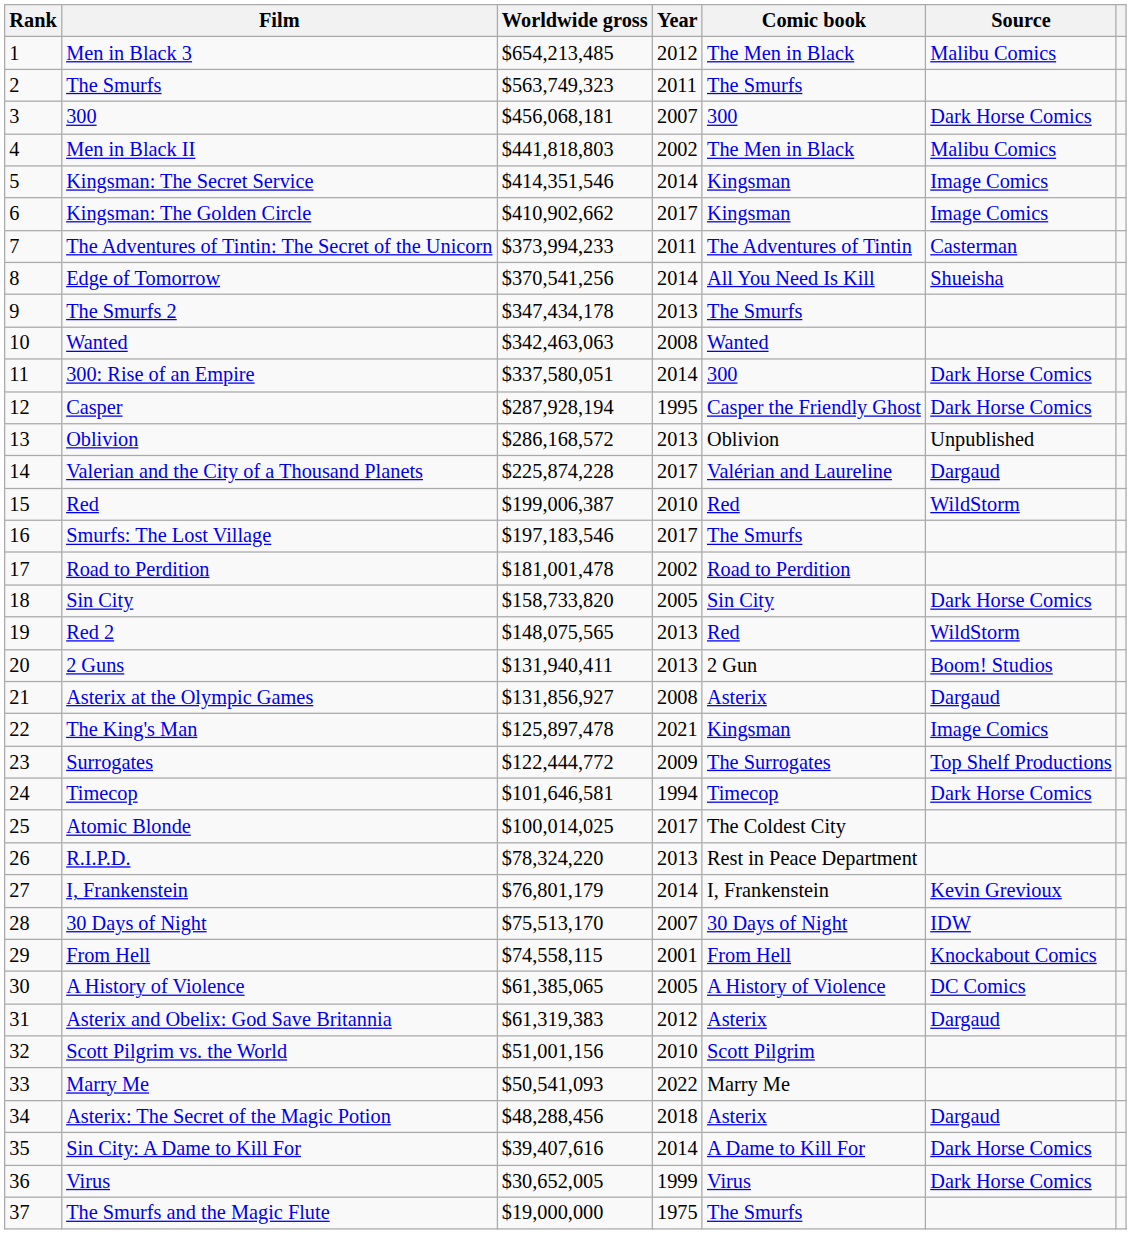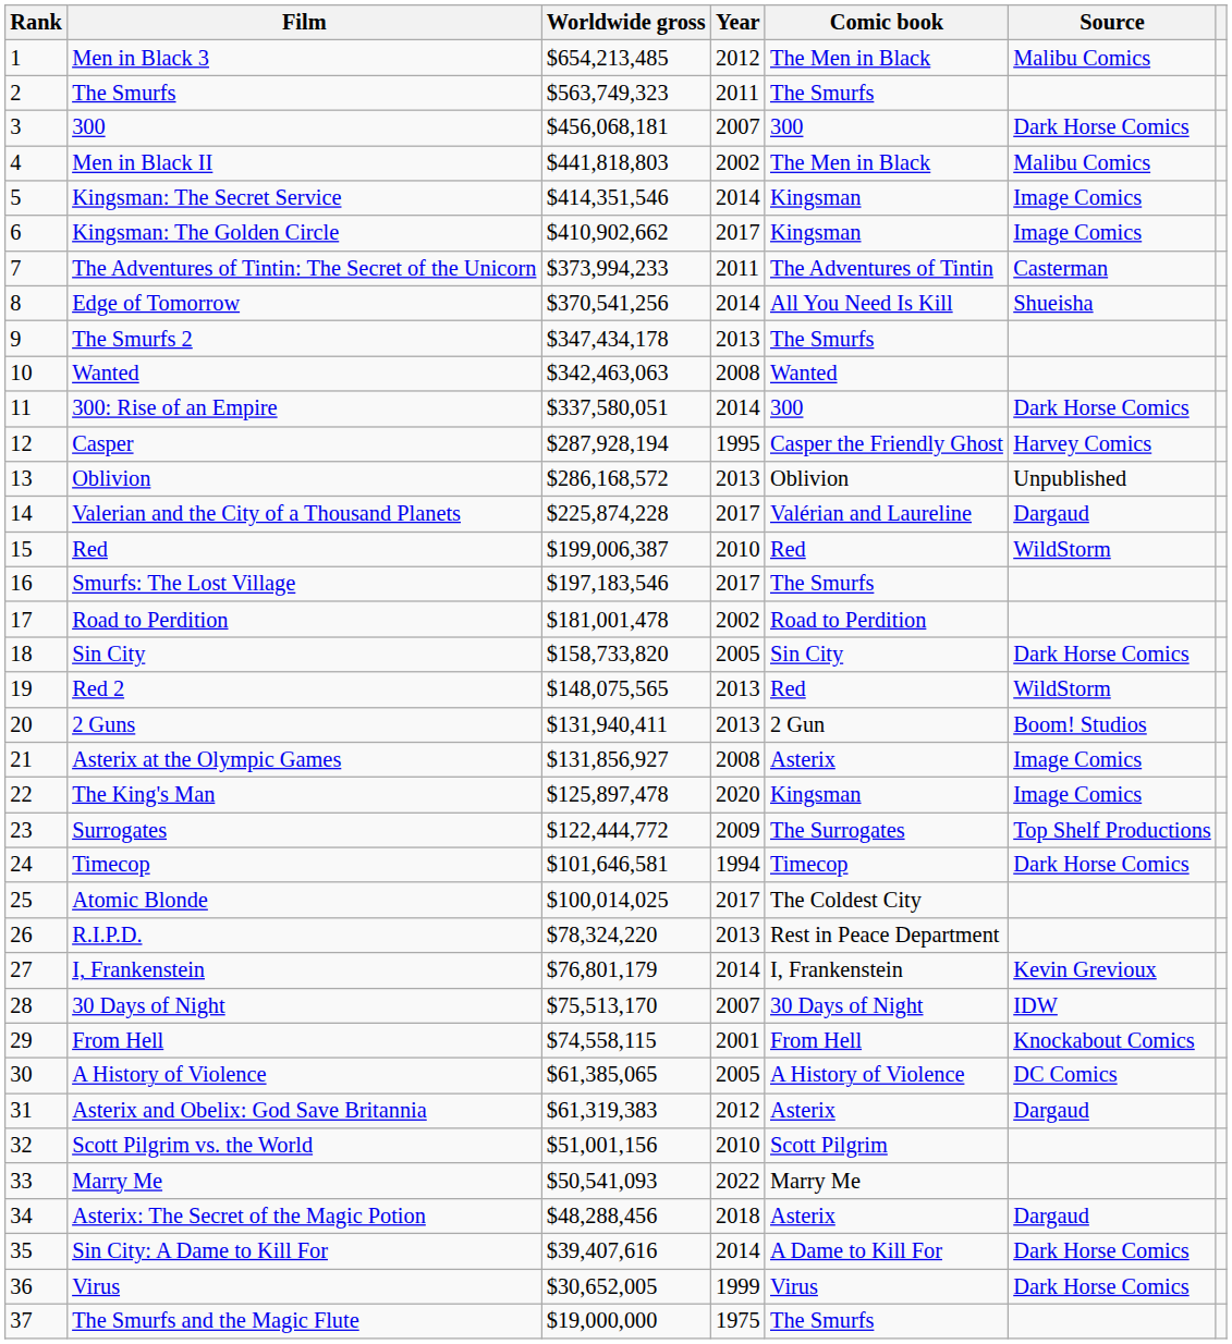 <table class="wikitable nowrap sortable mw-datatable" id="Gross">
 <tr>
 <th>Rank</th>
 <th>Film</th>
 <th>Worldwide gross</th>
 <th>Year</th>
 <th>Comic book</th>
 <th>Source</th>
 <th class=unsortable></th>
 </tr>
 <tr>
 <td>1</td>
 <td><a href='#'>Men in Black 3</a></td>
 <td>$654,213,485</td>
 <td>2012</td>
 <td><a href='#'>The Men in Black</a></td>
 <td><a href='#'>Malibu Comics</a></td>
 <td></td>
 </tr>
 <tr>
 <td>2</td>
 <td><a href='#'>The Smurfs</a></td>
 <td>$563,749,323</td>
 <td>2011</td>
 <td><a href='#'>The Smurfs</a></td>
 <td></td>
 <td></td>
 </tr>
 <tr>
 <td>3</td>
 <td><a href='#'>300</a></td>
 <td>$456,068,181</td>
 <td>2007</td>
 <td><a href='#'>300</a></td>
 <td><a href='#'>Dark Horse Comics</a></td>
 <td></td>
 </tr>
 <tr>
 <td>4</td>
 <td><a href='#'>Men in Black II</a></td>
 <td>$441,818,803</td>
 <td>2002</td>
 <td><a href='#'>The Men in Black</a></td>
 <td><a href='#'>Malibu Comics</a></td>
 <td></td>
 </tr>
 <tr>
 <td>5</td>
 <td><a href='#'>Kingsman: The Secret Service</a></td>
 <td>$414,351,546</td>
 <td>2014</td>
 <td><a href='#'>Kingsman</a></td>
 <td><a href='#'>Image Comics</a></td>
 <td></td>
 </tr>
 <tr>
 <td>6</td>
 <td><a href='#'>Kingsman: The Golden Circle</a></td>
 <td>$410,902,662</td>
 <td>2017</td>
 <td><a href='#'>Kingsman</a></td>
 <td><a href='#'>Image Comics</a></td>
 <td></td>
 </tr>
 <tr>
 <td>7</td>
 <td><a href='#'>The Adventures of Tintin: The Secret of the Unicorn</a></td>
 <td>$373,994,233</td>
 <td>2011</td>
 <td><a href='#'>The Adventures of Tintin</a></td>
 <td><a href='#'>Casterman</a></td>
 <td></td>
 </tr>
 <tr>
 <td>8</td>
 <td><a href='#'>Edge of Tomorrow</a></td>
 <td>$370,541,256</td>
 <td>2014</td>
 <td><a href='#'>All You Need Is Kill</a></td>
 <td><a href='#'>Shueisha</a></td>
 <td></td>
 </tr>
 <tr>
 <td>9</td>
 <td><a href='#'>The Smurfs 2</a></td>
 <td>$347,434,178</td>
 <td>2013</td>
 <td><a href='#'>The Smurfs</a></td>
 <td></td>
 <td></td>
 </tr>
 <tr>
 <td>10</td>
 <td><a href='#'>Wanted</a></td>
 <td>$342,463,063</td>
 <td>2008</td>
 <td><a href='#'>Wanted</a></td>
 <td></td>
 <td></td>
 </tr>
 <tr>
 <td>11</td>
 <td><a href='#'>300: Rise of an Empire</a></td>
 <td>$337,580,051</td>
 <td>2014</td>
 <td><a href='#'>300</a></td>
 <td><a href='#'>Dark Horse Comics</a></td>
 <td></td>
 </tr>
 <tr>
 <td>12</td>
 <td><a href='#'>Casper</a></td>
 <td>$287,928,194</td>
 <td>1995</td>
 <td><a href='#'>Casper the Friendly Ghost</a></td>
-<td><a href='#'>Dark Horse Comics</a></td>
+<td><a href='#'>Harvey Comics</a></td>
 <td></td>
 </tr>
 <tr>
 <td>13</td>
 <td><a href='#'>Oblivion</a></td>
 <td>$286,168,572</td>
 <td>2013</td>
 <td>Oblivion</td>
 <td>Unpublished</td>
 <td></td>
 </tr>
 <tr>
 <td>14</td>
 <td><a href='#'>Valerian and the City of a Thousand Planets</a></td>
 <td>$225,874,228</td>
 <td>2017</td>
 <td><a href='#'>Valérian and Laureline</a></td>
 <td><a href='#'>Dargaud</a></td>
 <td></td>
 </tr>
 <tr>
 <td>15</td>
 <td><a href='#'>Red</a></td>
 <td>$199,006,387</td>
 <td>2010</td>
 <td><a href='#'>Red</a></td>
 <td><a href='#'>WildStorm</a></td>
 <td></td>
 </tr>
 <tr>
 <td>16</td>
 <td><a href='#'>Smurfs: The Lost Village</a></td>
 <td>$197,183,546</td>
 <td>2017</td>
 <td><a href='#'>The Smurfs</a></td>
 <td></td>
 <td></td>
 </tr>
 <tr>
 <td>17</td>
 <td><a href='#'>Road to Perdition</a></td>
 <td>$181,001,478</td>
 <td>2002</td>
 <td><a href='#'>Road to Perdition</a></td>
 <td></td>
 <td></td>
 </tr>
 <tr>
 <td>18</td>
 <td><a href='#'>Sin City</a></td>
 <td>$158,733,820</td>
 <td>2005</td>
 <td><a href='#'>Sin City</a></td>
 <td><a href='#'>Dark Horse Comics</a></td>
 <td></td>
 </tr>
 <tr>
 <td>19</td>
 <td><a href='#'>Red 2</a></td>
 <td>$148,075,565</td>
 <td>2013</td>
 <td><a href='#'>Red</a></td>
 <td><a href='#'>WildStorm</a></td>
 <td></td>
 </tr>
 <tr>
 <td>20</td>
 <td><a href='#'>2 Guns</a></td>
 <td>$131,940,411</td>
 <td>2013</td>
 <td>2 Gun</td>
 <td><a href='#'>Boom! Studios</a></td>
 <td></td>
 </tr>
 <tr>
 <td>21</td>
 <td><a href='#'>Asterix at the Olympic Games</a></td>
 <td>$131,856,927</td>
 <td>2008</td>
 <td><a href='#'>Asterix</a></td>
-<td><a href='#'>Dargaud</a></td>
+<td><a href='#'>Image Comics</a></td>
 <td></td>
 </tr>
 <tr>
 <td>22</td>
 <td><a href='#'>The King's Man</a></td>
 <td>$125,897,478</td>
-<td>2021</td>
+<td>2020</td>
 <td><a href='#'>Kingsman</a></td>
 <td><a href='#'>Image Comics</a></td>
 <td></td>
 </tr>
 <tr>
 <td>23</td>
 <td><a href='#'>Surrogates</a></td>
 <td>$122,444,772</td>
 <td>2009</td>
 <td><a href='#'>The Surrogates</a></td>
 <td><a href='#'>Top Shelf Productions</a></td>
 <td></td>
 </tr>
 <tr>
 <td>24</td>
 <td><a href='#'>Timecop</a></td>
 <td>$101,646,581</td>
 <td>1994</td>
 <td><a href='#'>Timecop</a></td>
 <td><a href='#'>Dark Horse Comics</a></td>
 <td></td>
 </tr>
 <tr>
 <td>25</td>
 <td><a href='#'>Atomic Blonde</a></td>
 <td>$100,014,025</td>
 <td>2017</td>
 <td>The Coldest City</td>
 <td></td>
 <td></td>
 </tr>
 <tr>
 <td>26</td>
 <td><a href='#'>R.I.P.D.</a></td>
 <td>$78,324,220</td>
 <td>2013</td>
 <td>Rest in Peace Department</td>
 <td></td>
 <td></td>
 </tr>
 <tr>
 <td>27</td>
 <td><a href='#'>I, Frankenstein</a></td>
 <td>$76,801,179</td>
 <td>2014</td>
 <td>I, Frankenstein</td>
 <td><a href='#'>Kevin Grevioux</a></td>
 <td></td>
 </tr>
 <tr>
 <td>28</td>
 <td><a href='#'>30 Days of Night</a></td>
 <td>$75,513,170</td>
 <td>2007</td>
 <td><a href='#'>30 Days of Night</a></td>
 <td><a href='#'>IDW</a></td>
 <td></td>
 </tr>
 <tr>
 <td>29</td>
 <td><a href='#'>From Hell</a></td>
 <td>$74,558,115</td>
 <td>2001</td>
 <td><a href='#'>From Hell</a></td>
 <td><a href='#'>Knockabout Comics</a></td>
 <td></td>
 </tr>
 <tr>
 <td>30</td>
 <td><a href='#'>A History of Violence</a></td>
 <td>$61,385,065</td>
 <td>2005</td>
 <td><a href='#'>A History of Violence</a></td>
 <td><a href='#'>DC Comics</a></td>
 <td></td>
 </tr>
 <tr>
 <td>31</td>
 <td><a href='#'>Asterix and Obelix: God Save Britannia</a></td>
 <td>$61,319,383</td>
 <td>2012</td>
 <td><a href='#'>Asterix</a></td>
 <td><a href='#'>Dargaud</a></td>
 <td></td>
 </tr>
 <tr>
 <td>32</td>
 <td><a href='#'>Scott Pilgrim vs. the World</a></td>
 <td>$51,001,156</td>
 <td>2010</td>
 <td><a href='#'>Scott Pilgrim</a></td>
 <td></td>
 <td></td>
 </tr>
 <tr>
 <td>33</td>
 <td><a href='#'>Marry Me</a></td>
 <td>$50,541,093</td>
 <td>2022</td>
 <td>Marry Me</td>
 <td></td>
 <td></td>
 </tr>
 <tr>
 <td>34</td>
 <td><a href='#'>Asterix: The Secret of the Magic Potion</a></td>
 <td>$48,288,456</td>
 <td>2018</td>
 <td><a href='#'>Asterix</a></td>
 <td><a href='#'>Dargaud</a></td>
 <td></td>
 </tr>
 <tr>
 <td>35</td>
 <td><a href='#'>Sin City: A Dame to Kill For</a></td>
 <td>$39,407,616</td>
 <td>2014</td>
 <td><a href='#'>A Dame to Kill For</a></td>
 <td><a href='#'>Dark Horse Comics</a></td>
 <td></td>
 </tr>
 <tr>
 <td>36</td>
 <td><a href='#'>Virus</a></td>
 <td>$30,652,005</td>
 <td>1999</td>
 <td><a href='#'>Virus</a></td>
 <td><a href='#'>Dark Horse Comics</a></td>
 <td></td>
 </tr>
 <tr>
 <td>37</td>
 <td><a href='#'>The Smurfs and the Magic Flute</a></td>
 <td>$19,000,000</td>
 <td>1975</td>
 <td><a href='#'>The Smurfs</a></td>
 <td></td>
 <td></td>
 </tr>
 </table>
